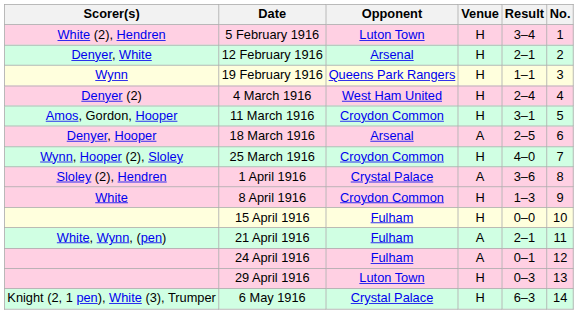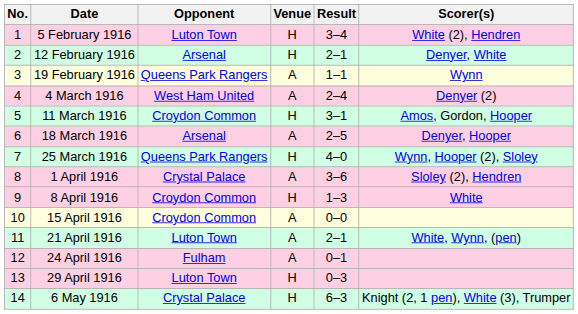 <table class="wikitable sortable" style="text-align:center;">
 <tr>
-<th>Scorer(s)</th>
+<th>No.</th>
 <th>Date</th>
 <th>Opponent</th>
 <th>Venue</th>
 <th>Result</th>
-<th>No.</th>
+<th>Scorer(s)</th>
 </tr>
 <tr style="background:#ffd0e3;">
-<td><a href='#'>White</a> (2), <a href='#'>Hendren</a></td>
+<td>1</td>
 <td>5 February 1916</td>
 <td><a href='#'>Luton Town</a></td>
 <td>H</td>
 <td>3–4</td>
-<td>1</td>
+<td><a href='#'>White</a> (2), <a href='#'>Hendren</a></td>
 </tr>
 <tr style="background:#d0ffe3;">
-<td><a href='#'>Denyer</a>, <a href='#'>White</a></td>
+<td>2</td>
 <td>12 February 1916</td>
 <td><a href='#'>Arsenal</a></td>
 <td>H</td>
 <td>2–1</td>
-<td>2</td>
+<td><a href='#'>Denyer</a>, <a href='#'>White</a></td>
 </tr>
 <tr style="background:#ffd;">
-<td><a href='#'>Wynn</a></td>
+<td>3</td>
 <td>19 February 1916</td>
 <td><a href='#'>Queens Park Rangers</a></td>
-<td>H</td>
+<td>A</td>
 <td>1–1</td>
-<td>3</td>
+<td><a href='#'>Wynn</a></td>
 </tr>
 <tr style="background:#ffd0e3;">
-<td><a href='#'>Denyer</a> (2)</td>
+<td>4</td>
 <td>4 March 1916</td>
 <td><a href='#'>West Ham United</a></td>
-<td>H</td>
+<td>A</td>
 <td>2–4</td>
-<td>4</td>
+<td><a href='#'>Denyer</a> (2)</td>
 </tr>
 <tr style="background:#d0ffe3;">
-<td><a href='#'>Amos</a>, Gordon, <a href='#'>Hooper</a></td>
+<td>5</td>
 <td>11 March 1916</td>
 <td><a href='#'>Croydon Common</a></td>
 <td>H</td>
 <td>3–1</td>
-<td>5</td>
+<td><a href='#'>Amos</a>, Gordon, <a href='#'>Hooper</a></td>
 </tr>
 <tr style="background:#ffd0e3;">
-<td><a href='#'>Denyer</a>, <a href='#'>Hooper</a></td>
+<td>6</td>
 <td>18 March 1916</td>
 <td><a href='#'>Arsenal</a></td>
 <td>A</td>
 <td>2–5</td>
-<td>6</td>
+<td><a href='#'>Denyer</a>, <a href='#'>Hooper</a></td>
 </tr>
 <tr style="background:#d0ffe3;">
-<td><a href='#'>Wynn</a>, <a href='#'>Hooper</a> (2), <a href='#'>Sloley</a></td>
+<td>7</td>
 <td>25 March 1916</td>
-<td><a href='#'>Croydon Common</a></td>
+<td><a href='#'>Queens Park Rangers</a></td>
 <td>H</td>
 <td>4–0</td>
-<td>7</td>
+<td><a href='#'>Wynn</a>, <a href='#'>Hooper</a> (2), <a href='#'>Sloley</a></td>
 </tr>
 <tr style="background:#ffd0e3;">
-<td><a href='#'>Sloley</a> (2), <a href='#'>Hendren</a></td>
+<td>8</td>
 <td>1 April 1916</td>
 <td><a href='#'>Crystal Palace</a></td>
 <td>A</td>
 <td>3–6</td>
-<td>8</td>
+<td><a href='#'>Sloley</a> (2), <a href='#'>Hendren</a></td>
 </tr>
 <tr style="background:#ffd0e3;">
-<td><a href='#'>White</a></td>
+<td>9</td>
 <td>8 April 1916</td>
 <td><a href='#'>Croydon Common</a></td>
 <td>H</td>
 <td>1–3</td>
-<td>9</td>
+<td><a href='#'>White</a></td>
 </tr>
 <tr style="background:#ffd;">
+<td>10</td>
+<td>15 April 1916</td>
+<td><a href='#'>Croydon Common</a></td>
+<td>A</td>
+<td>0–0</td>
 <td></td>
-<td>15 April 1916</td>
-<td><a href='#'>Fulham</a></td>
-<td>H</td>
-<td>0–0</td>
-<td>10</td>
 </tr>
 <tr style="background:#d0ffe3;">
-<td><a href='#'>White</a>, <a href='#'>Wynn</a>, (<a href='#'>pen</a>)</td>
+<td>11</td>
 <td>21 April 1916</td>
-<td><a href='#'>Fulham</a></td>
+<td><a href='#'>Luton Town</a></td>
 <td>A</td>
 <td>2–1</td>
-<td>11</td>
+<td><a href='#'>White</a>, <a href='#'>Wynn</a>, (<a href='#'>pen</a>)</td>
 </tr>
 <tr style="background:#ffd0e3;">
-<td></td>
+<td>12</td>
 <td>24 April 1916</td>
 <td><a href='#'>Fulham</a></td>
 <td>A</td>
 <td>0–1</td>
-<td>12</td>
+<td></td>
 </tr>
 <tr style="background:#ffd0e3;">
-<td></td>
+<td>13</td>
 <td>29 April 1916</td>
 <td><a href='#'>Luton Town</a></td>
 <td>H</td>
 <td>0–3</td>
-<td>13</td>
+<td></td>
 </tr>
 <tr style="background:#d0ffe3;">
-<td>Knight (2, 1 <a href='#'>pen</a>), <a href='#'>White</a> (3), Trumper</td>
+<td>14</td>
 <td>6 May 1916</td>
 <td><a href='#'>Crystal Palace</a></td>
 <td>H</td>
 <td>6–3</td>
-<td>14</td>
+<td>Knight (2, 1 <a href='#'>pen</a>), <a href='#'>White</a> (3), Trumper</td>
 </tr>
 </table>
